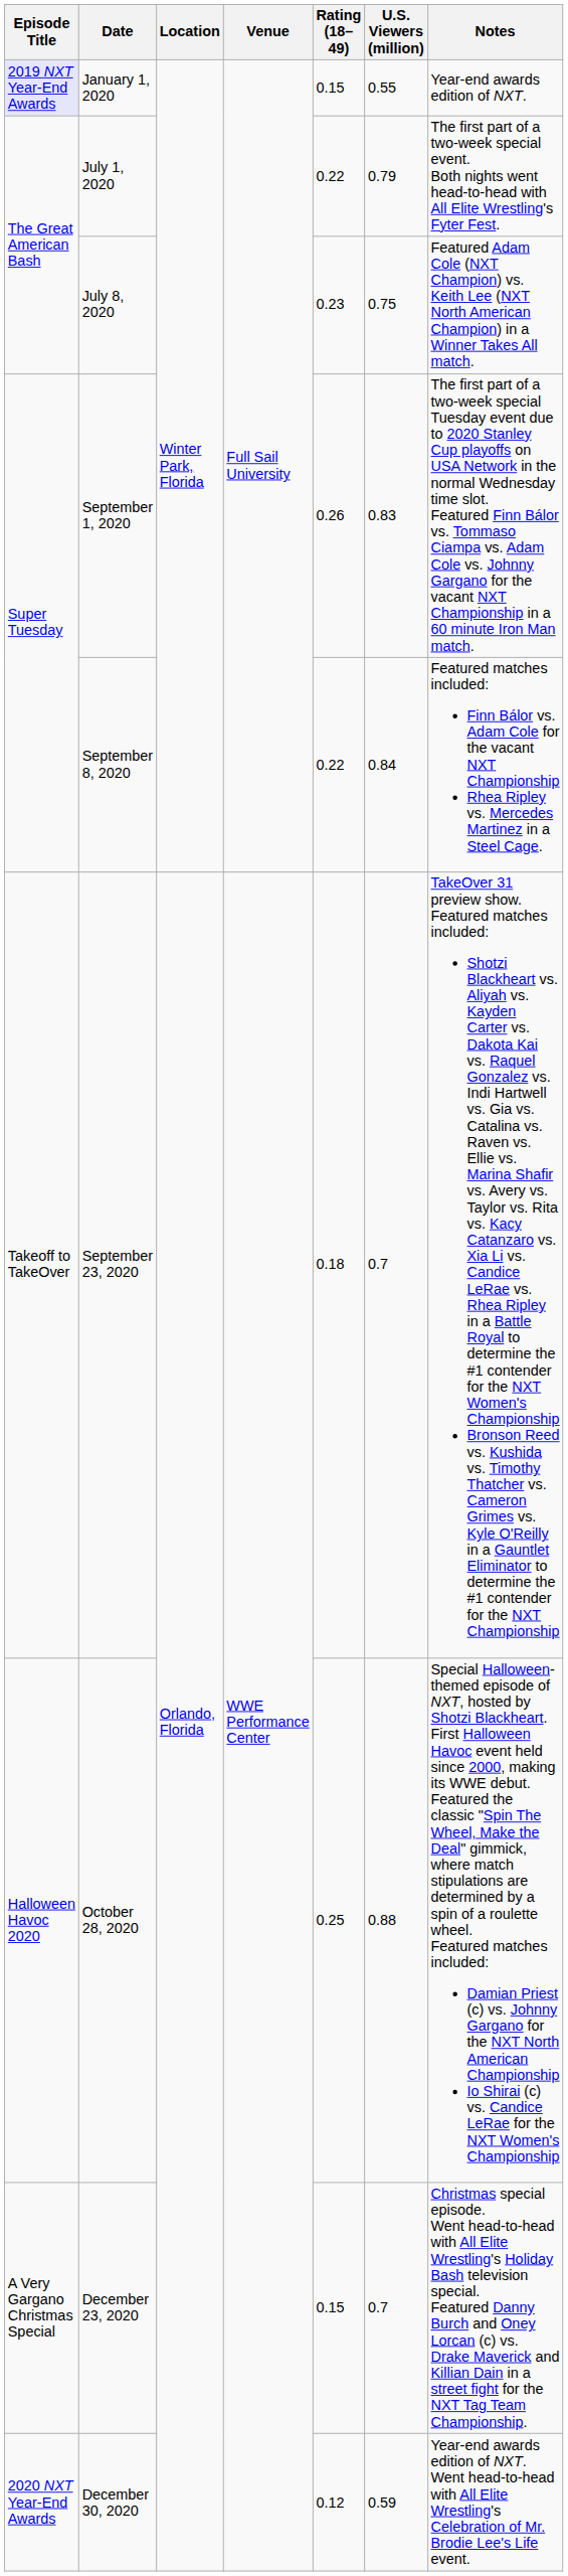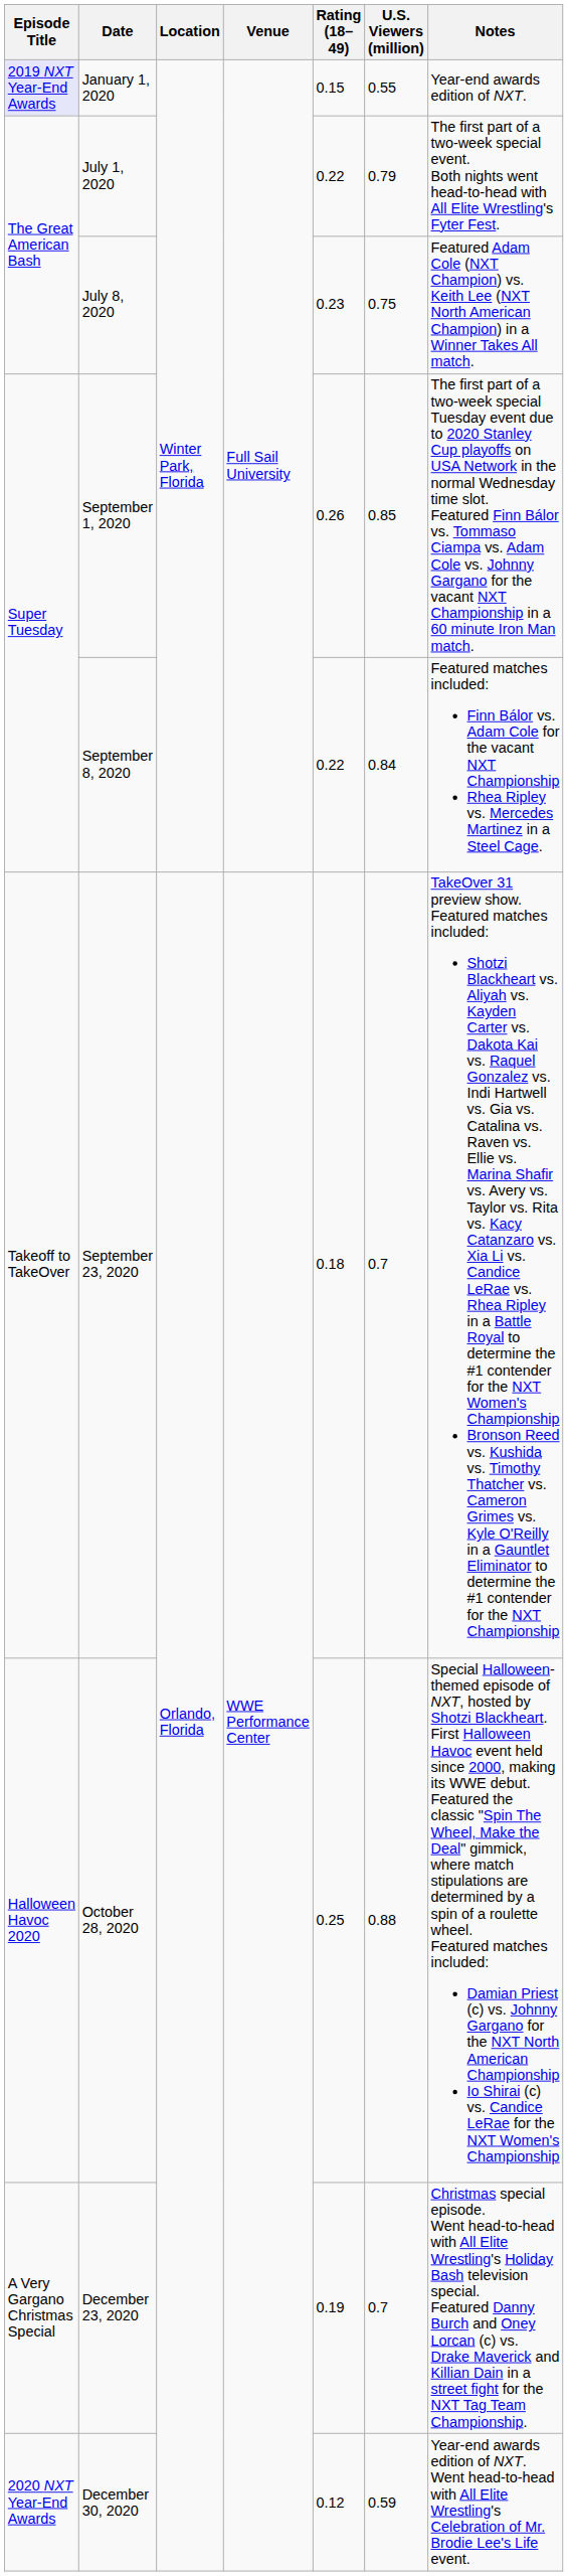 <table class="wikitable sortable" font-size="85%">
 <tr>
 <th>Episode Title</th>
 <th>Date</th>
 <th>Location</th>
 <th>Venue</th>
 <th>Rating<br>(18–49)</th>
 <th>U.S.<br>Viewers<br>(million)</th>
 <th>Notes</th>
 </tr>
 <tr>
 <td style="background: lavender;"><a href='#'>2019 <em>NXT</em> Year-End Awards</a></td>
 <td>January 1, 2020</td>
 <td rowspan=5><a href='#'>Winter Park, Florida</a></td>
 <td rowspan=5><a href='#'>Full Sail University</a></td>
 <td>0.15</td>
 <td>0.55</td>
 <td>Year-end awards edition of <em>NXT</em>.</td>
 </tr>
 <tr>
 <td rowspan="2"><a href='#'>The Great American Bash</a></td>
 <td>July 1, 2020</td>
 <td>0.22</td>
 <td>0.79</td>
 <td>The first part of a two-week special event.<br>Both nights went head-to-head with <a href='#'>All Elite Wrestling</a>'s <a href='#'>Fyter Fest</a>.</td>
 </tr>
 <tr>
 <td>July 8, 2020</td>
 <td>0.23</td>
 <td>0.75</td>
 <td>Featured <a href='#'>Adam Cole</a> (<a href='#'>NXT Champion</a>) vs. <a href='#'>Keith Lee</a> (<a href='#'>NXT North American Champion</a>) in a <a href='#'>Winner Takes All match</a>.</td>
 </tr>
 <tr>
 <td rowspan="2"><a href='#'>Super Tuesday</a></td>
 <td>September 1, 2020</td>
 <td>0.26</td>
-<td>0.83</td>
+<td>0.85</td>
 <td>The first part of a two-week special Tuesday event due to <a href='#'>2020 Stanley Cup playoffs</a> on <a href='#'>USA Network</a> in the normal Wednesday time slot.<br>Featured <a href='#'>Finn Bálor</a> vs. <a href='#'>Tommaso Ciampa</a> vs. <a href='#'>Adam Cole</a> vs. <a href='#'>Johnny Gargano</a> for the vacant <a href='#'>NXT Championship</a> in a <a href='#'>60 minute Iron Man match</a>.</td>
 </tr>
 <tr>
 <td>September 8, 2020</td>
 <td>0.22</td>
 <td>0.84</td>
 <td>Featured matches included:<br><ul><li><a href='#'>Finn Bálor</a> vs. <a href='#'>Adam Cole</a> for the vacant <a href='#'>NXT Championship</a></li><li><a href='#'>Rhea Ripley</a> vs. <a href='#'>Mercedes Martinez</a> in a <a href='#'>Steel Cage</a>.</li></ul></td>
 </tr>
 <tr>
 <td>Takeoff to TakeOver</td>
 <td>September 23, 2020</td>
 <td rowspan="4"><a href='#'>Orlando, Florida</a></td>
 <td rowspan="4"><a href='#'>WWE Performance Center</a></td>
 <td>0.18</td>
 <td>0.7</td>
 <td><a href='#'>TakeOver 31</a> preview show.<br>Featured matches included:<br><ul><li><a href='#'>Shotzi Blackheart</a> vs. <a href='#'>Aliyah</a> vs. <a href='#'>Kayden Carter</a> vs. <a href='#'>Dakota Kai</a> vs. <a href='#'>Raquel Gonzalez</a> vs. Indi Hartwell vs. Gia vs. Catalina vs. Raven vs. Ellie vs. <a href='#'>Marina Shafir</a> vs. Avery vs. Taylor vs. Rita vs. <a href='#'>Kacy Catanzaro</a> vs. <a href='#'>Xia Li</a> vs. <a href='#'>Candice LeRae</a> vs. <a href='#'>Rhea Ripley</a> in a <a href='#'>Battle Royal</a> to determine the #1 contender for the <a href='#'>NXT Women's Championship</a></li><li><a href='#'>Bronson Reed</a> vs. <a href='#'>Kushida</a> vs. <a href='#'>Timothy Thatcher</a> vs. <a href='#'>Cameron Grimes</a> vs. <a href='#'>Kyle O'Reilly</a> in a <a href='#'>Gauntlet Eliminator</a> to determine the #1 contender for the <a href='#'>NXT Championship</a></li></ul></td>
 </tr>
 <tr>
 <td><a href='#'>Halloween Havoc 2020</a></td>
 <td>October 28, 2020</td>
 <td>0.25</td>
 <td>0.88</td>
 <td>Special <a href='#'>Halloween</a>-themed episode of <em>NXT</em>, hosted by <a href='#'>Shotzi Blackheart</a>.<br>First <a href='#'>Halloween Havoc</a> event held since <a href='#'>2000</a>, making its WWE debut.<br>Featured the classic "<a href='#'>Spin The Wheel, Make the Deal</a>" gimmick, where match stipulations are determined by a spin of a roulette wheel.<br>Featured matches included:<ul><li><a href='#'>Damian Priest</a> (c) vs. <a href='#'>Johnny Gargano</a> for the <a href='#'>NXT North American Championship</a></li><li><a href='#'>Io Shirai</a> (c) vs. <a href='#'>Candice LeRae</a> for the <a href='#'>NXT Women's Championship</a></li></ul></td>
 </tr>
 <tr>
 <td>A Very Gargano Christmas Special</td>
 <td>December 23, 2020</td>
-<td>0.15</td>
+<td>0.19</td>
 <td>0.7</td>
 <td><a href='#'>Christmas</a> special episode.<br>Went head-to-head with <a href='#'>All Elite Wrestling</a>'s <a href='#'>Holiday Bash</a> television special.<br>Featured <a href='#'>Danny Burch</a> and <a href='#'>Oney Lorcan</a> (c) vs. <a href='#'>Drake Maverick</a> and <a href='#'>Killian Dain</a> in a <a href='#'>street fight</a> for the <a href='#'>NXT Tag Team Championship</a>.</td>
 </tr>
 <tr>
 <td><a href='#'>2020 <em>NXT</em> Year-End Awards</a></td>
 <td>December 30, 2020</td>
 <td>0.12</td>
 <td>0.59</td>
 <td>Year-end awards edition of <em>NXT</em>.<br>Went head-to-head with <a href='#'>All Elite Wrestling</a>'s <a href='#'>Celebration of Mr. Brodie Lee's Life</a> event.</td>
 </tr>
 </table>
